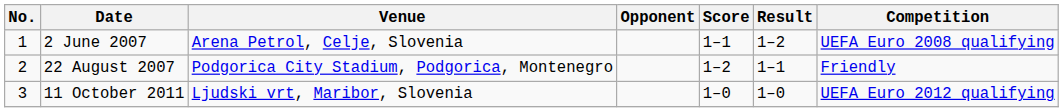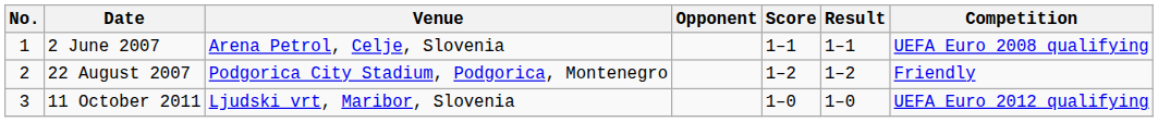 <table class="wikitable sortable">
 <tr>
 <th scope="col">No.</th>
 <th scope="col">Date</th>
 <th scope="col">Venue</th>
 <th scope="col">Opponent</th>
 <th scope="col">Score</th>
 <th scope="col">Result</th>
 <th scope="col">Competition</th>
 </tr>
 <tr>
 <td align=center>1</td>
 <td>2 June 2007</td>
 <td><a href='#'>Arena Petrol</a>, <a href='#'>Celje</a>, Slovenia</td>
 <td></td>
 <td>1–1</td>
-<td>1–2</td>
+<td>1–1</td>
 <td><a href='#'>UEFA Euro 2008 qualifying</a></td>
 </tr>
 <tr>
 <td align=center>2</td>
 <td>22 August 2007</td>
 <td><a href='#'>Podgorica City Stadium</a>, <a href='#'>Podgorica</a>, Montenegro</td>
 <td></td>
 <td>1–2</td>
-<td>1–1</td>
+<td>1–2</td>
 <td><a href='#'>Friendly</a></td>
 </tr>
 <tr>
 <td align=center>3</td>
 <td>11 October 2011</td>
 <td><a href='#'>Ljudski vrt</a>, <a href='#'>Maribor</a>, Slovenia</td>
 <td></td>
 <td>1–0</td>
 <td>1–0</td>
 <td><a href='#'>UEFA Euro 2012 qualifying</a></td>
 </tr>
 <tr>
 </tr>
 </table>
